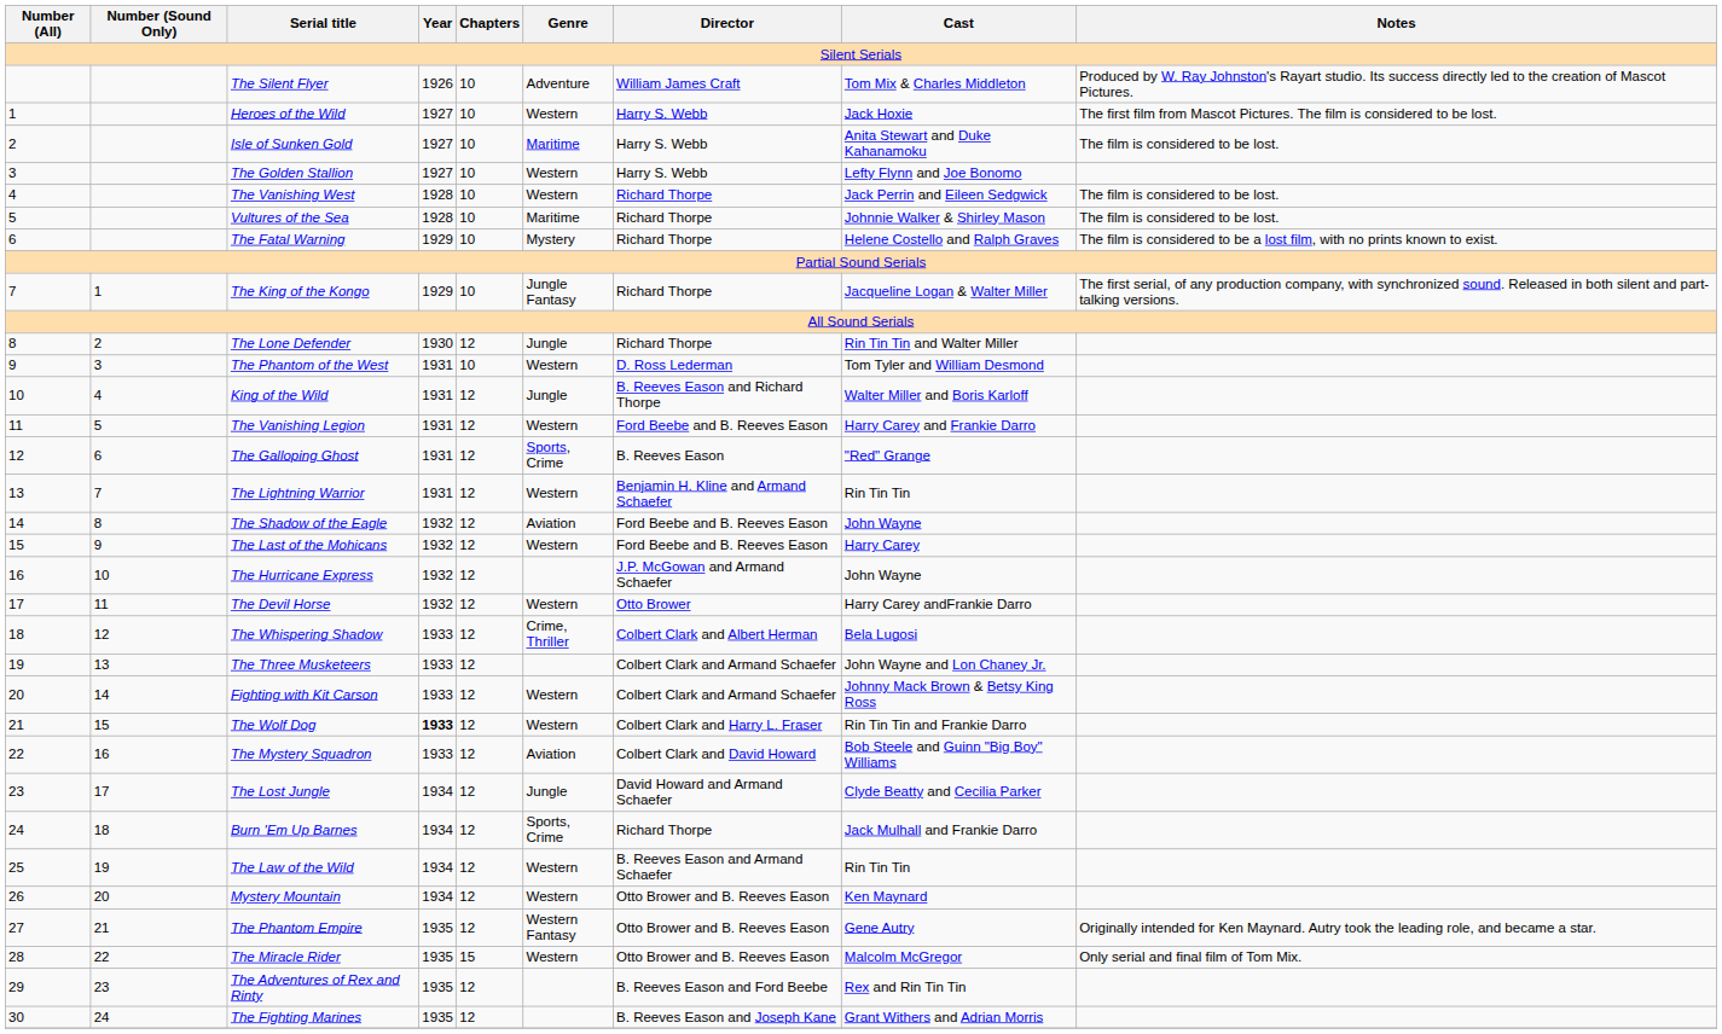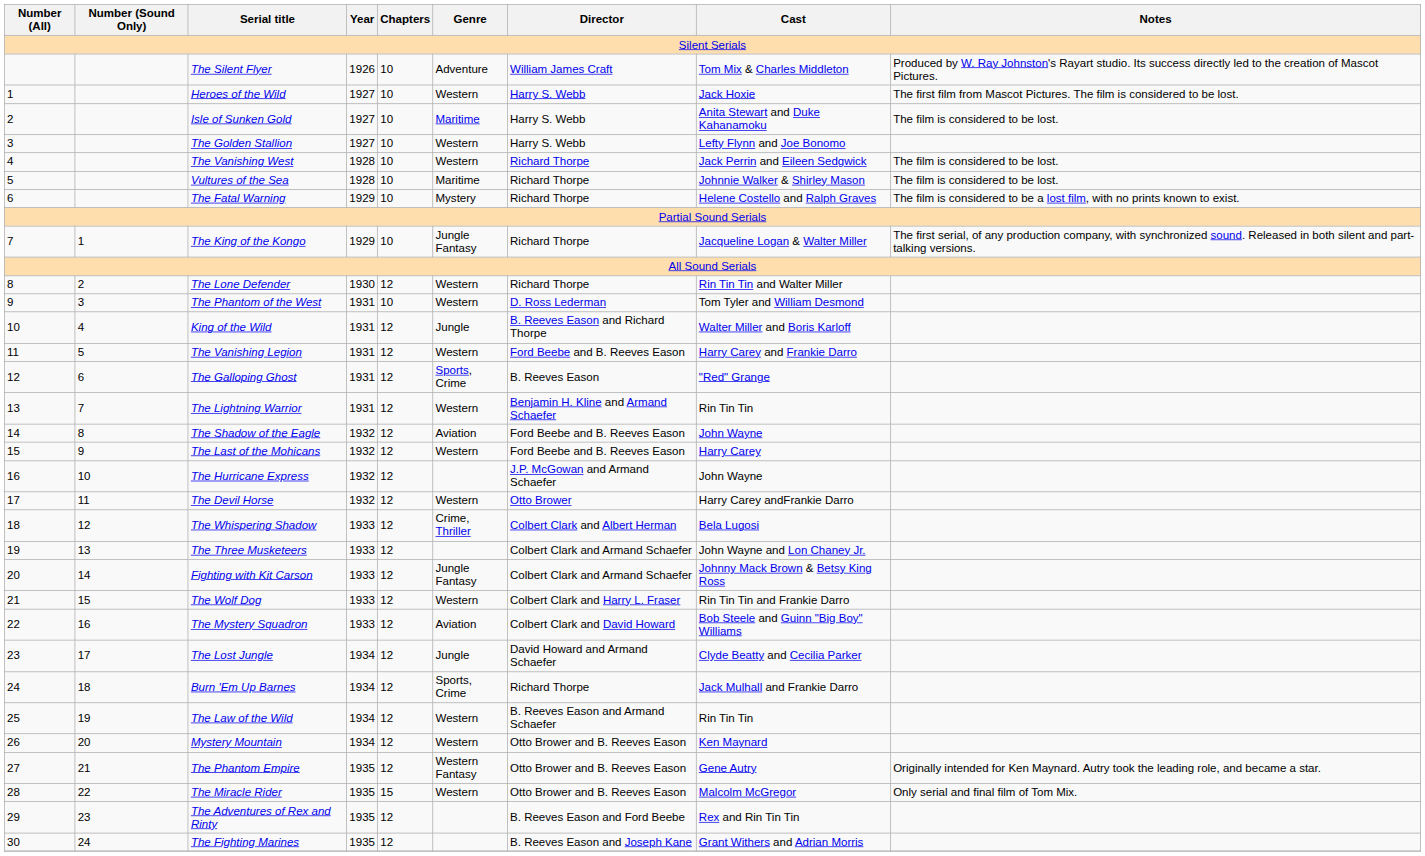 <table class="wikitable">
 <tr>
 <th>Number (All)</th>
 <th>Number (Sound Only)</th>
 <th>Serial title</th>
 <th>Year</th>
 <th>Chapters</th>
 <th>Genre</th>
 <th>Director</th>
 <th>Cast</th>
 <th>Notes</th>
 </tr>
 <tr>
 <td colspan="9" style="text-align:center; background:#ffdead"><a href='#'>Silent Serials</a></td>
 </tr>
 <tr>
 <td></td>
 <td></td>
 <td><em><a href='#'>The Silent Flyer</a></em></td>
 <td>1926</td>
 <td>10</td>
 <td>Adventure</td>
 <td><a href='#'>William James Craft</a></td>
 <td><a href='#'>Tom Mix</a> & <a href='#'>Charles Middleton</a></td>
 <td>Produced by <a href='#'>W. Ray Johnston</a>'s Rayart studio. Its success directly led to the creation of Mascot Pictures.</td>
 </tr>
 <tr>
 <td>1</td>
 <td></td>
 <td><em><a href='#'>Heroes of the Wild</a></em></td>
 <td>1927</td>
 <td>10</td>
 <td>Western</td>
 <td><a href='#'>Harry S. Webb</a></td>
 <td><a href='#'>Jack Hoxie</a></td>
 <td>The first film from Mascot Pictures. The film is considered to be lost.</td>
 </tr>
 <tr>
 <td>2</td>
 <td></td>
 <td><em><a href='#'>Isle of Sunken Gold</a></em></td>
 <td>1927</td>
 <td>10</td>
 <td><a href='#'>Maritime</a></td>
 <td>Harry S. Webb</td>
 <td><a href='#'>Anita Stewart</a> and <a href='#'>Duke Kahanamoku</a></td>
 <td>The film is considered to be lost.</td>
 </tr>
 <tr>
 <td>3</td>
 <td></td>
 <td><em><a href='#'>The Golden Stallion</a></em></td>
 <td>1927</td>
 <td>10</td>
 <td>Western</td>
 <td>Harry S. Webb</td>
 <td><a href='#'>Lefty Flynn</a> and <a href='#'>Joe Bonomo</a></td>
 <td></td>
 </tr>
 <tr>
 <td>4</td>
 <td></td>
 <td><em><a href='#'>The Vanishing West</a></em></td>
 <td>1928</td>
 <td>10</td>
 <td>Western</td>
 <td><a href='#'>Richard Thorpe</a></td>
 <td><a href='#'>Jack Perrin</a> and <a href='#'>Eileen Sedgwick</a></td>
 <td>The film is considered to be lost.</td>
 </tr>
 <tr>
 <td>5</td>
 <td></td>
 <td><em><a href='#'>Vultures of the Sea</a></em></td>
 <td>1928</td>
 <td>10</td>
 <td>Maritime</td>
 <td>Richard Thorpe</td>
 <td><a href='#'>Johnnie Walker</a> & <a href='#'>Shirley Mason</a></td>
 <td>The film is considered to be lost.</td>
 </tr>
 <tr>
 <td>6</td>
 <td></td>
 <td><em><a href='#'>The Fatal Warning</a></em></td>
 <td>1929</td>
 <td>10</td>
 <td>Mystery</td>
 <td>Richard Thorpe</td>
 <td><a href='#'>Helene Costello</a> and <a href='#'>Ralph Graves</a></td>
 <td>The film is considered to be a <a href='#'>lost film</a>, with no prints known to exist.</td>
 </tr>
 <tr>
 <td colspan="9" style="text-align:center; background:#ffdead"><a href='#'>Partial Sound Serials</a></td>
 </tr>
 <tr>
 <td>7</td>
 <td>1</td>
 <td><em><a href='#'>The King of the Kongo</a></em></td>
 <td>1929</td>
 <td>10</td>
 <td>Jungle<br>Fantasy</td>
 <td>Richard Thorpe</td>
 <td><a href='#'>Jacqueline Logan</a> & <a href='#'>Walter Miller</a></td>
 <td>The first serial, of any production company, with synchronized <a href='#'>sound</a>. Released in both silent and part-talking versions.</td>
 </tr>
 <tr>
 <td colspan="9" style="text-align:center; background:#ffdead"><a href='#'>All Sound Serials</a></td>
 </tr>
 <tr>
 <td>8</td>
 <td>2</td>
 <td><em><a href='#'>The Lone Defender</a></em></td>
 <td>1930</td>
 <td>12</td>
-<td>Jungle</td>
+<td>Western</td>
 <td>Richard Thorpe</td>
 <td><a href='#'>Rin Tin Tin</a> and Walter Miller</td>
 <td></td>
 </tr>
 <tr>
 <td>9</td>
 <td>3</td>
 <td><em><a href='#'>The Phantom of the West</a></em></td>
 <td>1931</td>
 <td>10</td>
 <td>Western</td>
 <td><a href='#'>D. Ross Lederman</a></td>
 <td>Tom Tyler and <a href='#'>William Desmond</a></td>
 <td></td>
 </tr>
 <tr>
 <td>10</td>
 <td>4</td>
 <td><em><a href='#'>King of the Wild</a></em></td>
 <td>1931</td>
 <td>12</td>
 <td>Jungle</td>
 <td><a href='#'>B. Reeves Eason</a> and Richard Thorpe</td>
 <td><a href='#'>Walter Miller</a> and <a href='#'>Boris Karloff</a></td>
 <td></td>
 </tr>
 <tr>
 <td>11</td>
 <td>5</td>
 <td><em><a href='#'>The Vanishing Legion</a></em></td>
 <td>1931</td>
 <td>12</td>
 <td>Western</td>
 <td><a href='#'>Ford Beebe</a> and B. Reeves Eason</td>
 <td><a href='#'>Harry Carey</a> and <a href='#'>Frankie Darro</a></td>
 <td></td>
 </tr>
 <tr>
 <td>12</td>
 <td>6</td>
 <td><em><a href='#'>The Galloping Ghost</a></em></td>
 <td>1931</td>
 <td>12</td>
 <td><a href='#'>Sports</a>, Crime</td>
 <td>B. Reeves Eason</td>
 <td><a href='#'>"Red" Grange</a></td>
 <td></td>
 </tr>
 <tr>
 <td>13</td>
 <td>7</td>
 <td><em><a href='#'>The Lightning Warrior</a></em></td>
 <td>1931</td>
 <td>12</td>
 <td>Western</td>
 <td><a href='#'>Benjamin H. Kline</a> and <a href='#'>Armand Schaefer</a></td>
 <td>Rin Tin Tin</td>
 <td></td>
 </tr>
 <tr>
 <td>14</td>
 <td>8</td>
 <td><em><a href='#'>The Shadow of the Eagle</a></em></td>
 <td>1932</td>
 <td>12</td>
 <td>Aviation</td>
 <td>Ford Beebe and B. Reeves Eason</td>
 <td><a href='#'>John Wayne</a></td>
 <td></td>
 </tr>
 <tr>
 <td>15</td>
 <td>9</td>
 <td><em><a href='#'>The Last of the Mohicans</a></em></td>
 <td>1932</td>
 <td>12</td>
 <td>Western</td>
 <td>Ford Beebe and B. Reeves Eason</td>
 <td><a href='#'>Harry Carey</a></td>
 <td></td>
 </tr>
 <tr>
 <td>16</td>
 <td>10</td>
 <td><em><a href='#'>The Hurricane Express</a></em></td>
 <td>1932</td>
 <td>12</td>
 <td></td>
 <td><a href='#'>J.P. McGowan</a> and Armand Schaefer</td>
 <td>John Wayne</td>
 <td></td>
 </tr>
 <tr>
 <td>17</td>
 <td>11</td>
 <td><em><a href='#'>The Devil Horse</a></em></td>
 <td>1932</td>
 <td>12</td>
 <td>Western</td>
 <td><a href='#'>Otto Brower</a></td>
 <td>Harry Carey andFrankie Darro</td>
 <td></td>
 </tr>
 <tr>
 <td>18</td>
 <td>12</td>
 <td><em><a href='#'>The Whispering Shadow</a></em></td>
 <td>1933</td>
 <td>12</td>
 <td>Crime, <a href='#'>Thriller</a></td>
 <td><a href='#'>Colbert Clark</a> and <a href='#'>Albert Herman</a></td>
 <td><a href='#'>Bela Lugosi</a></td>
 <td></td>
 </tr>
 <tr>
 <td>19</td>
 <td>13</td>
 <td><em><a href='#'>The Three Musketeers</a></em></td>
 <td>1933</td>
 <td>12</td>
 <td></td>
 <td>Colbert Clark and Armand Schaefer</td>
 <td>John Wayne and <a href='#'>Lon Chaney Jr.</a></td>
 <td></td>
 </tr>
 <tr>
 <td>20</td>
 <td>14</td>
 <td><em><a href='#'>Fighting with Kit Carson</a></em></td>
 <td>1933</td>
 <td>12</td>
-<td>Western</td>
+<td>Jungle<br>Fantasy</td>
 <td>Colbert Clark and Armand Schaefer</td>
 <td><a href='#'>Johnny Mack Brown</a> & <a href='#'>Betsy King Ross</a></td>
 <td></td>
 </tr>
 <tr>
 <td>21</td>
 <td>15</td>
 <td><em><a href='#'>The Wolf Dog</a></em></td>
-<td><strong>1933</strong></td>
+<td>1933</td>
 <td>12</td>
 <td>Western</td>
 <td>Colbert Clark and <a href='#'>Harry L. Fraser</a></td>
 <td>Rin Tin Tin and Frankie Darro</td>
 <td></td>
 </tr>
 <tr>
 <td>22</td>
 <td>16</td>
 <td><em><a href='#'>The Mystery Squadron</a></em></td>
 <td>1933</td>
 <td>12</td>
 <td>Aviation</td>
 <td>Colbert Clark and <a href='#'>David Howard</a></td>
 <td><a href='#'>Bob Steele</a> and <a href='#'>Guinn "Big Boy" Williams</a></td>
 <td></td>
 </tr>
 <tr>
 <td>23</td>
 <td>17</td>
 <td><em><a href='#'>The Lost Jungle</a></em></td>
 <td>1934</td>
 <td>12</td>
 <td>Jungle</td>
 <td>David Howard and Armand Schaefer</td>
 <td><a href='#'>Clyde Beatty</a> and <a href='#'>Cecilia Parker</a></td>
 <td></td>
 </tr>
 <tr>
 <td>24</td>
 <td>18</td>
 <td><em><a href='#'>Burn 'Em Up Barnes</a></em></td>
 <td>1934</td>
 <td>12</td>
 <td>Sports, Crime</td>
 <td>Richard Thorpe</td>
 <td><a href='#'>Jack Mulhall</a> and Frankie Darro</td>
 <td></td>
 </tr>
 <tr>
 <td>25</td>
 <td>19</td>
 <td><em><a href='#'>The Law of the Wild</a></em></td>
 <td>1934</td>
 <td>12</td>
 <td>Western</td>
 <td>B. Reeves Eason and Armand Schaefer</td>
 <td>Rin Tin Tin</td>
 <td></td>
 </tr>
 <tr>
 <td>26</td>
 <td>20</td>
 <td><em><a href='#'>Mystery Mountain</a></em></td>
 <td>1934</td>
 <td>12</td>
 <td>Western</td>
 <td>Otto Brower and B. Reeves Eason</td>
 <td><a href='#'>Ken Maynard</a></td>
 <td></td>
 </tr>
 <tr>
 <td>27</td>
 <td>21</td>
 <td><em><a href='#'>The Phantom Empire</a></em></td>
 <td>1935</td>
 <td>12</td>
 <td>Western<br>Fantasy</td>
 <td>Otto Brower and B. Reeves Eason</td>
 <td><a href='#'>Gene Autry</a></td>
 <td>Originally intended for Ken Maynard. Autry took the leading role, and became a star.</td>
 </tr>
 <tr>
 <td>28</td>
 <td>22</td>
 <td><em><a href='#'>The Miracle Rider</a></em></td>
 <td>1935</td>
 <td>15</td>
 <td>Western</td>
 <td>Otto Brower and B. Reeves Eason</td>
 <td><a href='#'>Malcolm McGregor</a></td>
 <td>Only serial and final film of Tom Mix.</td>
 </tr>
 <tr>
 <td>29</td>
 <td>23</td>
 <td><em><a href='#'>The Adventures of Rex and Rinty</a></em></td>
 <td>1935</td>
 <td>12</td>
 <td></td>
 <td>B. Reeves Eason and Ford Beebe</td>
 <td><a href='#'>Rex</a> and Rin Tin Tin</td>
 <td></td>
 </tr>
 <tr>
 <td>30</td>
 <td>24</td>
 <td><em><a href='#'>The Fighting Marines</a></em></td>
 <td>1935</td>
 <td>12</td>
 <td></td>
 <td>B. Reeves Eason and <a href='#'>Joseph Kane</a></td>
 <td><a href='#'>Grant Withers</a> and <a href='#'>Adrian Morris</a></td>
 <td></td>
 </tr>
 <tr>
 </tr>
 </table>
